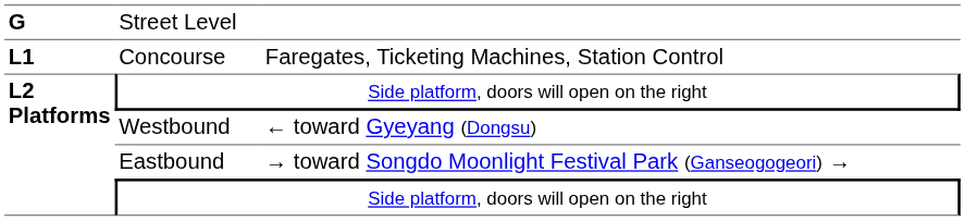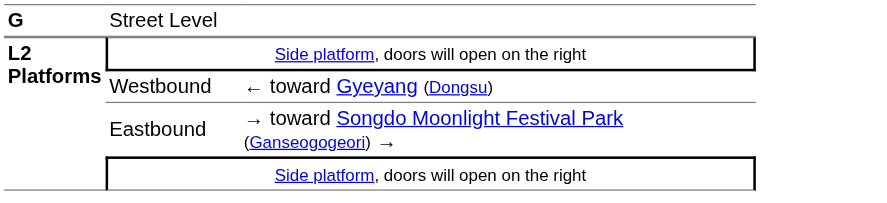 <table table border=0 cellspacing=0 cellpadding=3>
 <tr>
 <td style="border-top:solid 1px gray;border-bottom:solid 1px gray;" width=50 valign=top><strong>G</strong></td>
 <td style="border-top:solid 1px gray;border-bottom:solid 1px gray;" width=100 valign=top>Street Level</td>
 <td style="border-top:solid 1px gray;border-bottom:solid 1px gray;" width=400 valign=top></td>
-</tr>
-<tr>
-<td style="border-bottom:solid 0 gray;" width=50 valign=top><strong>L1</strong></td>
-<td style="border-bottom:solid 0 gray;" width=100 valign=top>Concourse</td>
-<td style="border-bottom:solid 0 gray;" width=500 valign=top>Faregates, Ticketing Machines, Station Control</td>
 </tr>
 <tr>
 <td style="border-top:solid 1px gray;border-bottom:solid 1px gray;" rowspan=4 valign=top><strong>L2<br>Platforms</strong></td>
 <td style="border-top:solid 1px gray;border-right:solid 2px black;border-left:solid 2px black;border-bottom:solid 2px black;text-align:center;" colspan=2><small><a href='#'>Side platform</a>, doors will open on the right</small></td>
 </tr>
 <tr>
 <td style="border-bottom:solid 1px gray;">Westbound</td>
 <td style="border-bottom:solid 1px gray;">←  toward <a href='#'>Gyeyang</a> <small>(<a href='#'>Dongsu</a>)</small></td>
 </tr>
 <tr>
 <td>Eastbound</td>
 <td><span>→</span>  toward <a href='#'>Songdo Moonlight Festival Park</a> <small>(<a href='#'>Ganseogogeori</a>)</small> →</td>
 </tr>
 <tr>
 <td style="border-top:solid 2px black;border-right:solid 2px black;border-left:solid 2px black;border-bottom:solid 1px gray;text-align:center;" colspan=2><small><a href='#'>Side platform</a>, doors will open on the right</small></td>
 </tr>
 </table>
